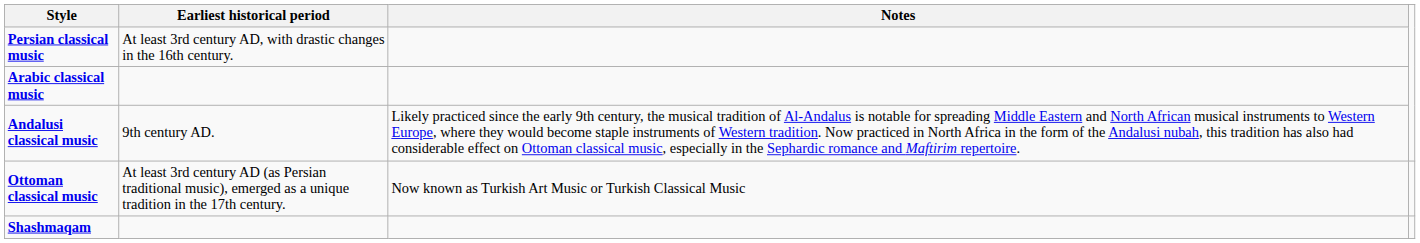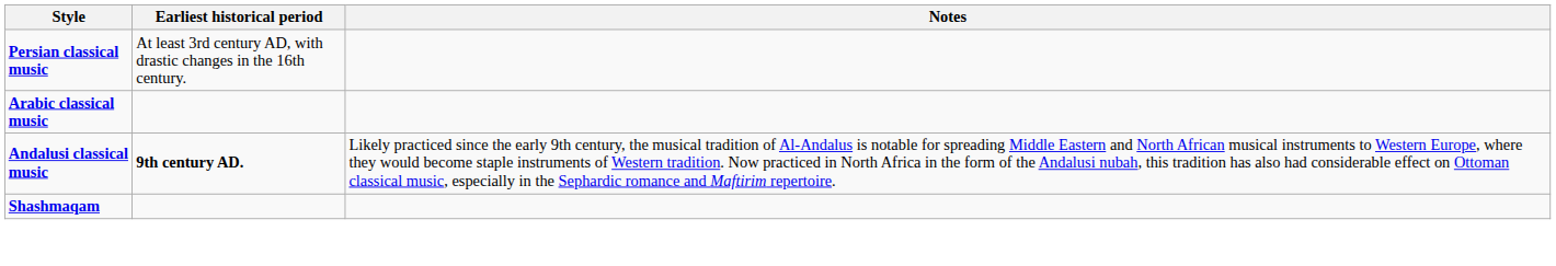 <table class="wikitable">
 <tr>
 <th>Style</th>
 <th>Earliest historical period</th>
 <th>Notes</th>
 </tr>
 <tr valign="middle">
 <td><strong><a href='#'>Persian classical music</a></strong></td>
 <td>At least 3rd century AD, with drastic changes in the 16th century.</td>
 <td></td>
 </tr>
 <tr valign="middle">
 <td><strong><a href='#'>Arabic classical music</a></strong></td>
 <td></td>
 <td></td>
 </tr>
 <tr valign="middle">
 <td><strong><a href='#'>Andalusi classical music</a></strong></td>
-<td>9th century AD.</td>
+<td><strong>9th century AD.</strong></td>
 <td>Likely practiced since the early 9th century, the musical tradition of <a href='#'>Al-Andalus</a> is notable for spreading <a href='#'>Middle Eastern</a> and <a href='#'>North African</a> musical instruments to <a href='#'>Western Europe</a>, where they would become staple instruments of <a href='#'>Western tradition</a>. Now practiced in North Africa in the form of the <a href='#'>Andalusi nubah</a>, this tradition has also had considerable effect on <a href='#'>Ottoman classical music</a>, especially in the <a href='#'>Sephardic romance and <em>Maftirim</em> repertoire</a>.</td>
-</tr>
-<tr valign="middle">
-<td><strong><a href='#'>Ottoman classical music</a></strong></td>
-<td>At least 3rd century AD (as Persian traditional music), emerged as a unique tradition in the 17th century.</td>
-<td>Now known as Turkish Art Music or Turkish Classical Music</td>
-<td></td>
 </tr>
 <tr valign="middle">
 <td><strong><a href='#'>Shashmaqam</a></strong></td>
 <td></td>
 <td></td>
 </tr>
 </table>
